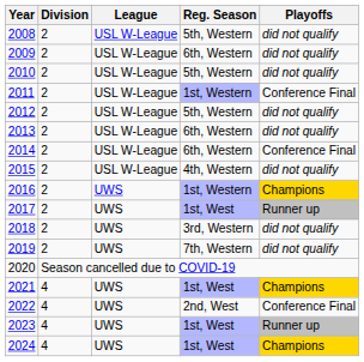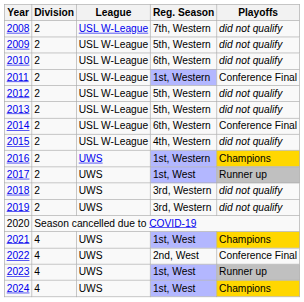 <table class="wikitable">
 <tr>
 <th>Year</th>
 <th>Division</th>
 <th>League</th>
 <th>Reg. Season</th>
 <th>Playoffs</th>
 </tr>
 <tr>
 <td><a href='#'>2008</a></td>
 <td>2</td>
 <td><a href='#'>USL W-League</a></td>
-<td>5th, Western</td>
+<td>7th, Western</td>
 <td><em>did not qualify</em></td>
 </tr>
 <tr>
 <td><a href='#'>2009</a></td>
 <td>2</td>
 <td>USL W-League</td>
-<td>6th, Western</td>
+<td>5th, Western</td>
 <td><em>did not qualify</em></td>
 </tr>
 <tr>
 <td><a href='#'>2010</a></td>
 <td>2</td>
 <td>USL W-League</td>
-<td>5th, Western</td>
+<td>6th, Western</td>
 <td><em>did not qualify</em></td>
 </tr>
 <tr>
 <td><a href='#'>2011</a></td>
 <td>2</td>
 <td>USL W-League</td>
 <td bgcolor="B3B7FF">1st, Western</td>
 <td>Conference Final</td>
 </tr>
 <tr>
 <td><a href='#'>2012</a></td>
 <td>2</td>
 <td>USL W-League</td>
 <td>5th, Western</td>
 <td><em>did not qualify</em></td>
 </tr>
 <tr>
 <td><a href='#'>2013</a></td>
 <td>2</td>
 <td>USL W-League</td>
-<td>6th, Western</td>
+<td>5th, Western</td>
 <td><em>did not qualify</em></td>
 </tr>
 <tr>
 <td><a href='#'>2014</a></td>
 <td>2</td>
 <td>USL W-League</td>
 <td>6th, Western</td>
 <td>Conference Final</td>
 </tr>
 <tr>
 <td><a href='#'>2015</a></td>
 <td>2</td>
 <td>USL W-League</td>
 <td>4th, Western</td>
 <td><em>did not qualify</em></td>
 </tr>
 <tr>
 <td><a href='#'>2016</a></td>
 <td>2</td>
 <td><a href='#'>UWS</a></td>
 <td bgcolor="B3B7FF">1st, Western</td>
 <td bgcolor=gold>Champions</td>
 </tr>
 <tr>
 <td><a href='#'>2017</a></td>
 <td>2</td>
 <td>UWS</td>
 <td bgcolor="B3B7FF">1st, West</td>
 <td bgcolor=silver>Runner up</td>
 </tr>
 <tr>
 <td><a href='#'>2018</a></td>
 <td>2</td>
 <td>UWS</td>
 <td>3rd, Western</td>
 <td><em>did not qualify</em></td>
 </tr>
 <tr>
 <td><a href='#'>2019</a></td>
 <td>2</td>
 <td>UWS</td>
-<td>7th, Western</td>
+<td>3rd, Western</td>
 <td><em>did not qualify</em></td>
 </tr>
 <tr>
 <td>2020</td>
 <td colspan=4>Season cancelled due to <a href='#'>COVID-19</a></td>
 </tr>
 <tr>
 <td><a href='#'>2021</a></td>
 <td>4</td>
 <td>UWS</td>
 <td bgcolor="B3B7FF">1st, West</td>
 <td bgcolor=gold>Champions</td>
 </tr>
 <tr>
 <td><a href='#'>2022</a></td>
 <td>4</td>
 <td>UWS</td>
 <td>2nd, West</td>
 <td>Conference Final</td>
 </tr>
 <tr>
 <td><a href='#'>2023</a></td>
 <td>4</td>
 <td>UWS</td>
 <td bgcolor="B3B7FF">1st, West</td>
 <td bgcolor=silver>Runner up</td>
 </tr>
 <tr>
 <td><a href='#'>2024</a></td>
 <td>4</td>
 <td>UWS</td>
 <td bgcolor="B3B7FF">1st, West</td>
 <td bgcolor=gold>Champions</td>
 </tr>
 </table>
